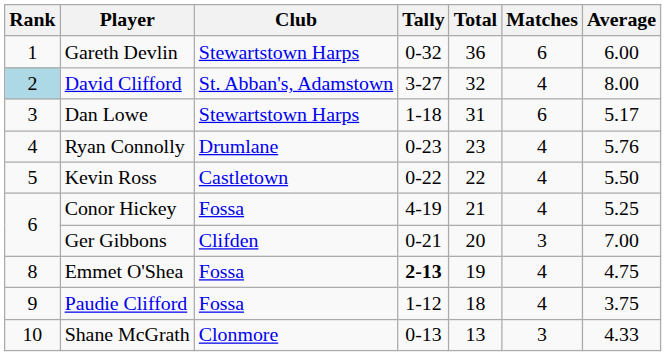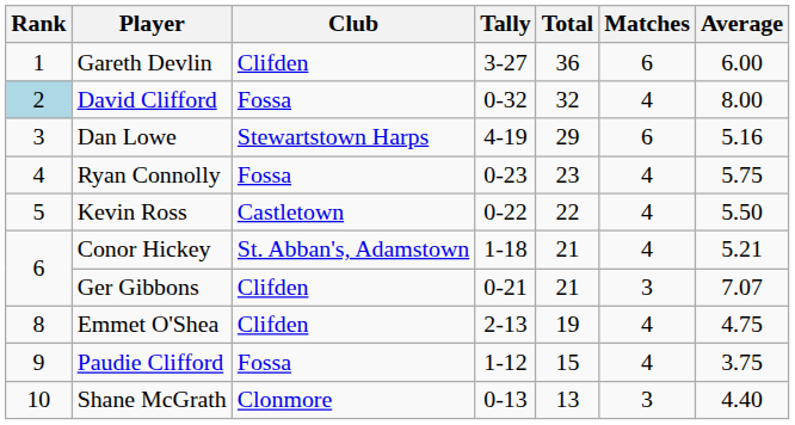 <table class="wikitable">
 <tr>
 <th>Rank</th>
 <th>Player</th>
 <th>Club</th>
 <th>Tally</th>
 <th>Total</th>
 <th>Matches</th>
 <th>Average</th>
 </tr>
 <tr>
 <td rowspan="1" style="text-align:center;">1</td>
 <td>Gareth Devlin</td>
-<td><a href='#'>Stewartstown Harps</a></td>
-<td align=center>0-32</td>
+<td><a href='#'>Clifden</a></td>
+<td align=center>3-27</td>
 <td align=center>36</td>
 <td align=center>6</td>
 <td align=center>6.00</td>
 </tr>
 <tr>
 <td rowspan="1" style="background: lightblue; text-align:center;">2</td>
 <td><a href='#'>David Clifford</a></td>
-<td><a href='#'>St. Abban's, Adamstown</a></td>
-<td align=center>3-27</td>
+<td><a href='#'>Fossa</a></td>
+<td align=center>0-32</td>
 <td align=center>32</td>
 <td align=center>4</td>
 <td align=center>8.00</td>
 </tr>
 <tr>
 <td rowspan="1" style="text-align:center;">3</td>
 <td>Dan Lowe</td>
 <td><a href='#'>Stewartstown Harps</a></td>
-<td align=center>1-18</td>
-<td align=center>31</td>
+<td align=center>4-19</td>
+<td align=center>29</td>
 <td align=center>6</td>
-<td align=center>5.17</td>
+<td align=center>5.16</td>
 </tr>
 <tr>
 <td rowspan="1" style="text-align:center;">4</td>
 <td>Ryan Connolly</td>
-<td><a href='#'>Drumlane</a></td>
+<td><a href='#'>Fossa</a></td>
 <td align=center>0-23</td>
 <td align=center>23</td>
 <td align=center>4</td>
-<td align=center>5.76</td>
+<td align=center>5.75</td>
 </tr>
 <tr>
 <td rowspan="1" style="text-align:center;">5</td>
 <td>Kevin Ross</td>
 <td><a href='#'>Castletown</a></td>
 <td align=center>0-22</td>
 <td align=center>22</td>
 <td align=center>4</td>
 <td align=center>5.50</td>
 </tr>
 <tr>
 <td rowspan="2" style="text-align:center;">6</td>
 <td>Conor Hickey</td>
-<td><a href='#'>Fossa</a></td>
-<td align=center>4-19</td>
+<td><a href='#'>St. Abban's, Adamstown</a></td>
+<td align=center>1-18</td>
 <td align=center>21</td>
 <td align=center>4</td>
-<td align=center>5.25</td>
+<td align=center>5.21</td>
 </tr>
 <tr>
 <td>Ger Gibbons</td>
 <td><a href='#'>Clifden</a></td>
 <td align=center>0-21</td>
-<td align=center>20</td>
+<td align=center>21</td>
 <td align=center>3</td>
-<td align=center>7.00</td>
+<td align=center>7.07</td>
 </tr>
 <tr>
 <td rowspan="1" style="text-align:center;">8</td>
 <td>Emmet O'Shea</td>
-<td><a href='#'>Fossa</a></td>
-<td align=center><strong>2-13</strong></td>
+<td><a href='#'>Clifden</a></td>
+<td align=center>2-13</td>
 <td align=center>19</td>
 <td align=center>4</td>
 <td align=center>4.75</td>
 </tr>
 <tr>
 <td rowspan="1" style="text-align:center;">9</td>
 <td><a href='#'>Paudie Clifford</a></td>
 <td><a href='#'>Fossa</a></td>
 <td align=center>1-12</td>
-<td align=center>18</td>
+<td align=center>15</td>
 <td align=center>4</td>
 <td align=center>3.75</td>
 </tr>
 <tr>
 <td rowspan="1" style="text-align:center;">10</td>
 <td>Shane McGrath</td>
 <td><a href='#'>Clonmore</a></td>
 <td align=center>0-13</td>
 <td align=center>13</td>
 <td align=center>3</td>
-<td align=center>4.33</td>
+<td align=center>4.40</td>
 </tr>
 </table>
